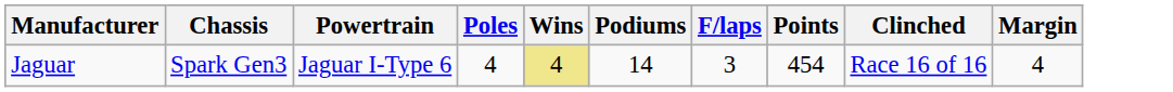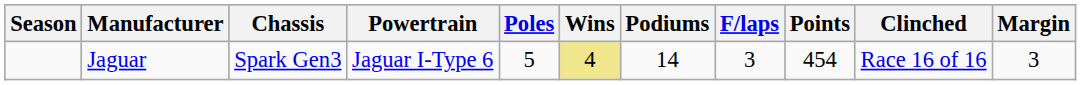 <table class="wikitable sortable" style="font-size:85%; text-align:center;">
 <tr>
+<th scope=col>Season</th>
 <th scope=col>Manufacturer</th>
 <th scope=col>Chassis</th>
 <th scope=col>Powertrain</th>
 <th scope=col><a href='#'>Poles</a></th>
 <th scope=col>Wins</th>
 <th scope=col>Podiums</th>
 <th scope=col><a href='#'>F/laps</a></th>
 <th scope=col>Points</th>
 <th scope=col>Clinched</th>
 <th scope=col>Margin</th>
 </tr>
 <tr>
+<td></td>
 <td align=left nowrap> <a href='#'>Jaguar</a></td>
 <td align=left nowrap><a href='#'>Spark Gen3</a></td>
 <td align=left nowrap><a href='#'>Jaguar I-Type 6</a></td>
-<td>4</td>
+<td>5</td>
 <td style="background: khaki;">4</td>
 <td>14</td>
 <td>3</td>
 <td>454</td>
 <td nowrap><a href='#'>Race 16 of 16</a></td>
-<td>4</td>
+<td>3</td>
 </tr>
 </table>
